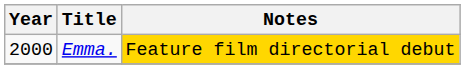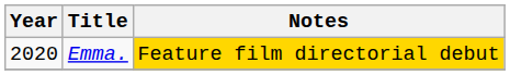 <table class="wikitable plainrowheaders unsortable">
 <tr style="background:#ccc; text-align:center;">
 <th scope="col">Year</th>
 <th scope="col">Title</th>
 <th scope="col">Notes </th>
 </tr>
 <tr>
-<td align="center">2000</td>
+<td align="center">2020</td>
 <td><em><a href='#'>Emma.</a></em></td>
 <td style="background: gold;">Feature film directorial debut</td>
 </tr>
 <tr>
 </tr>
 </table>
